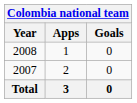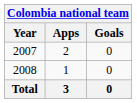 <table class="wikitable" style="text-align:center">
 <tr>
 <th colspan=3><a href='#'>Colombia national team</a></th>
 </tr>
 <tr>
 <th>Year</th>
 <th>Apps</th>
 <th>Goals</th>
 </tr>
 <tr>
-<td>2008</td>
-<td>1</td>
+<td>2007</td>
+<td>2</td>
 <td>0</td>
 </tr>
 <tr>
-<td>2007</td>
-<td>2</td>
+<td>2008</td>
+<td>1</td>
 <td>0</td>
 </tr>
 <tr>
 <th>Total</th>
 <th>3</th>
 <th>0</th>
 </tr>
 </table>
